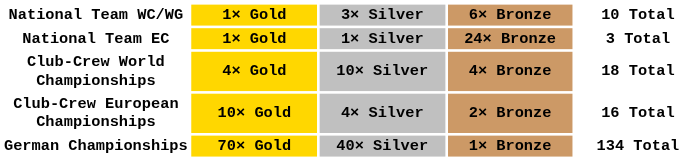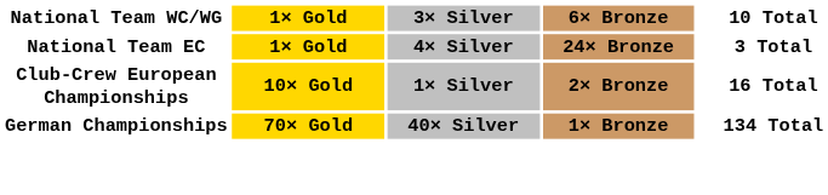 <table "border="1" style="text-align:center; font-size:90%">
 <tr>
 <th style="width:12em;">National Team WC/WG</th>
 <td style="background:gold; width:8em; font-weight:bold;">1× Gold</td>
 <td style="background:silver; width:8em; font-weight:bold;">3× Silver</td>
 <td style="background:#cc9966; width:8em; font-weight:bold;">6× Bronze</td>
 <th style="width:8em;">10 Total</th>
 </tr>
 <tr>
 <th style="width:12em;">National Team EC</th>
 <td style="background:gold; width:8em; font-weight:bold;">1× Gold</td>
-<td style="background:silver; width:8em; font-weight:bold;">1× Silver</td>
+<td style="background:silver; width:8em; font-weight:bold;">4× Silver</td>
 <td style="background:#cc9966; width:8em; font-weight:bold;">24× Bronze</td>
 <th style="width:8em;">3 Total</th>
 </tr>
 <tr>
-<th style="width:12em;">Club-Crew World Championships</th>
-<td style="background:gold; width:8em; font-weight:bold;">4× Gold</td>
-<td style="background:silver; width:8em; font-weight:bold;">10× Silver</td>
-<td style="background:#cc9966; width:8em; font-weight:bold;">4× Bronze</td>
-<th style="width:8em;">18 Total</th>
-</tr>
-<tr>
 <th style="width:12em;">Club-Crew European Championships</th>
 <td style="background:gold; width:8em; font-weight:bold;">10× Gold</td>
-<td style="background:silver; width:8em; font-weight:bold;">4× Silver</td>
+<td style="background:silver; width:8em; font-weight:bold;">1× Silver</td>
 <td style="background:#cc9966; width:8em; font-weight:bold;">2× Bronze</td>
 <th style="width:8em;">16 Total</th>
 </tr>
 <tr>
 <th style="width:12em;">German Championships</th>
 <td style="background:gold; width:8em; font-weight:bold;">70× Gold</td>
 <td style="background:silver; width:8em; font-weight:bold;">40× Silver</td>
 <td style="background:#cc9966; width:8em; font-weight:bold;">1× Bronze</td>
 <th style="width:8em;">134 Total</th>
 </tr>
 </table>
